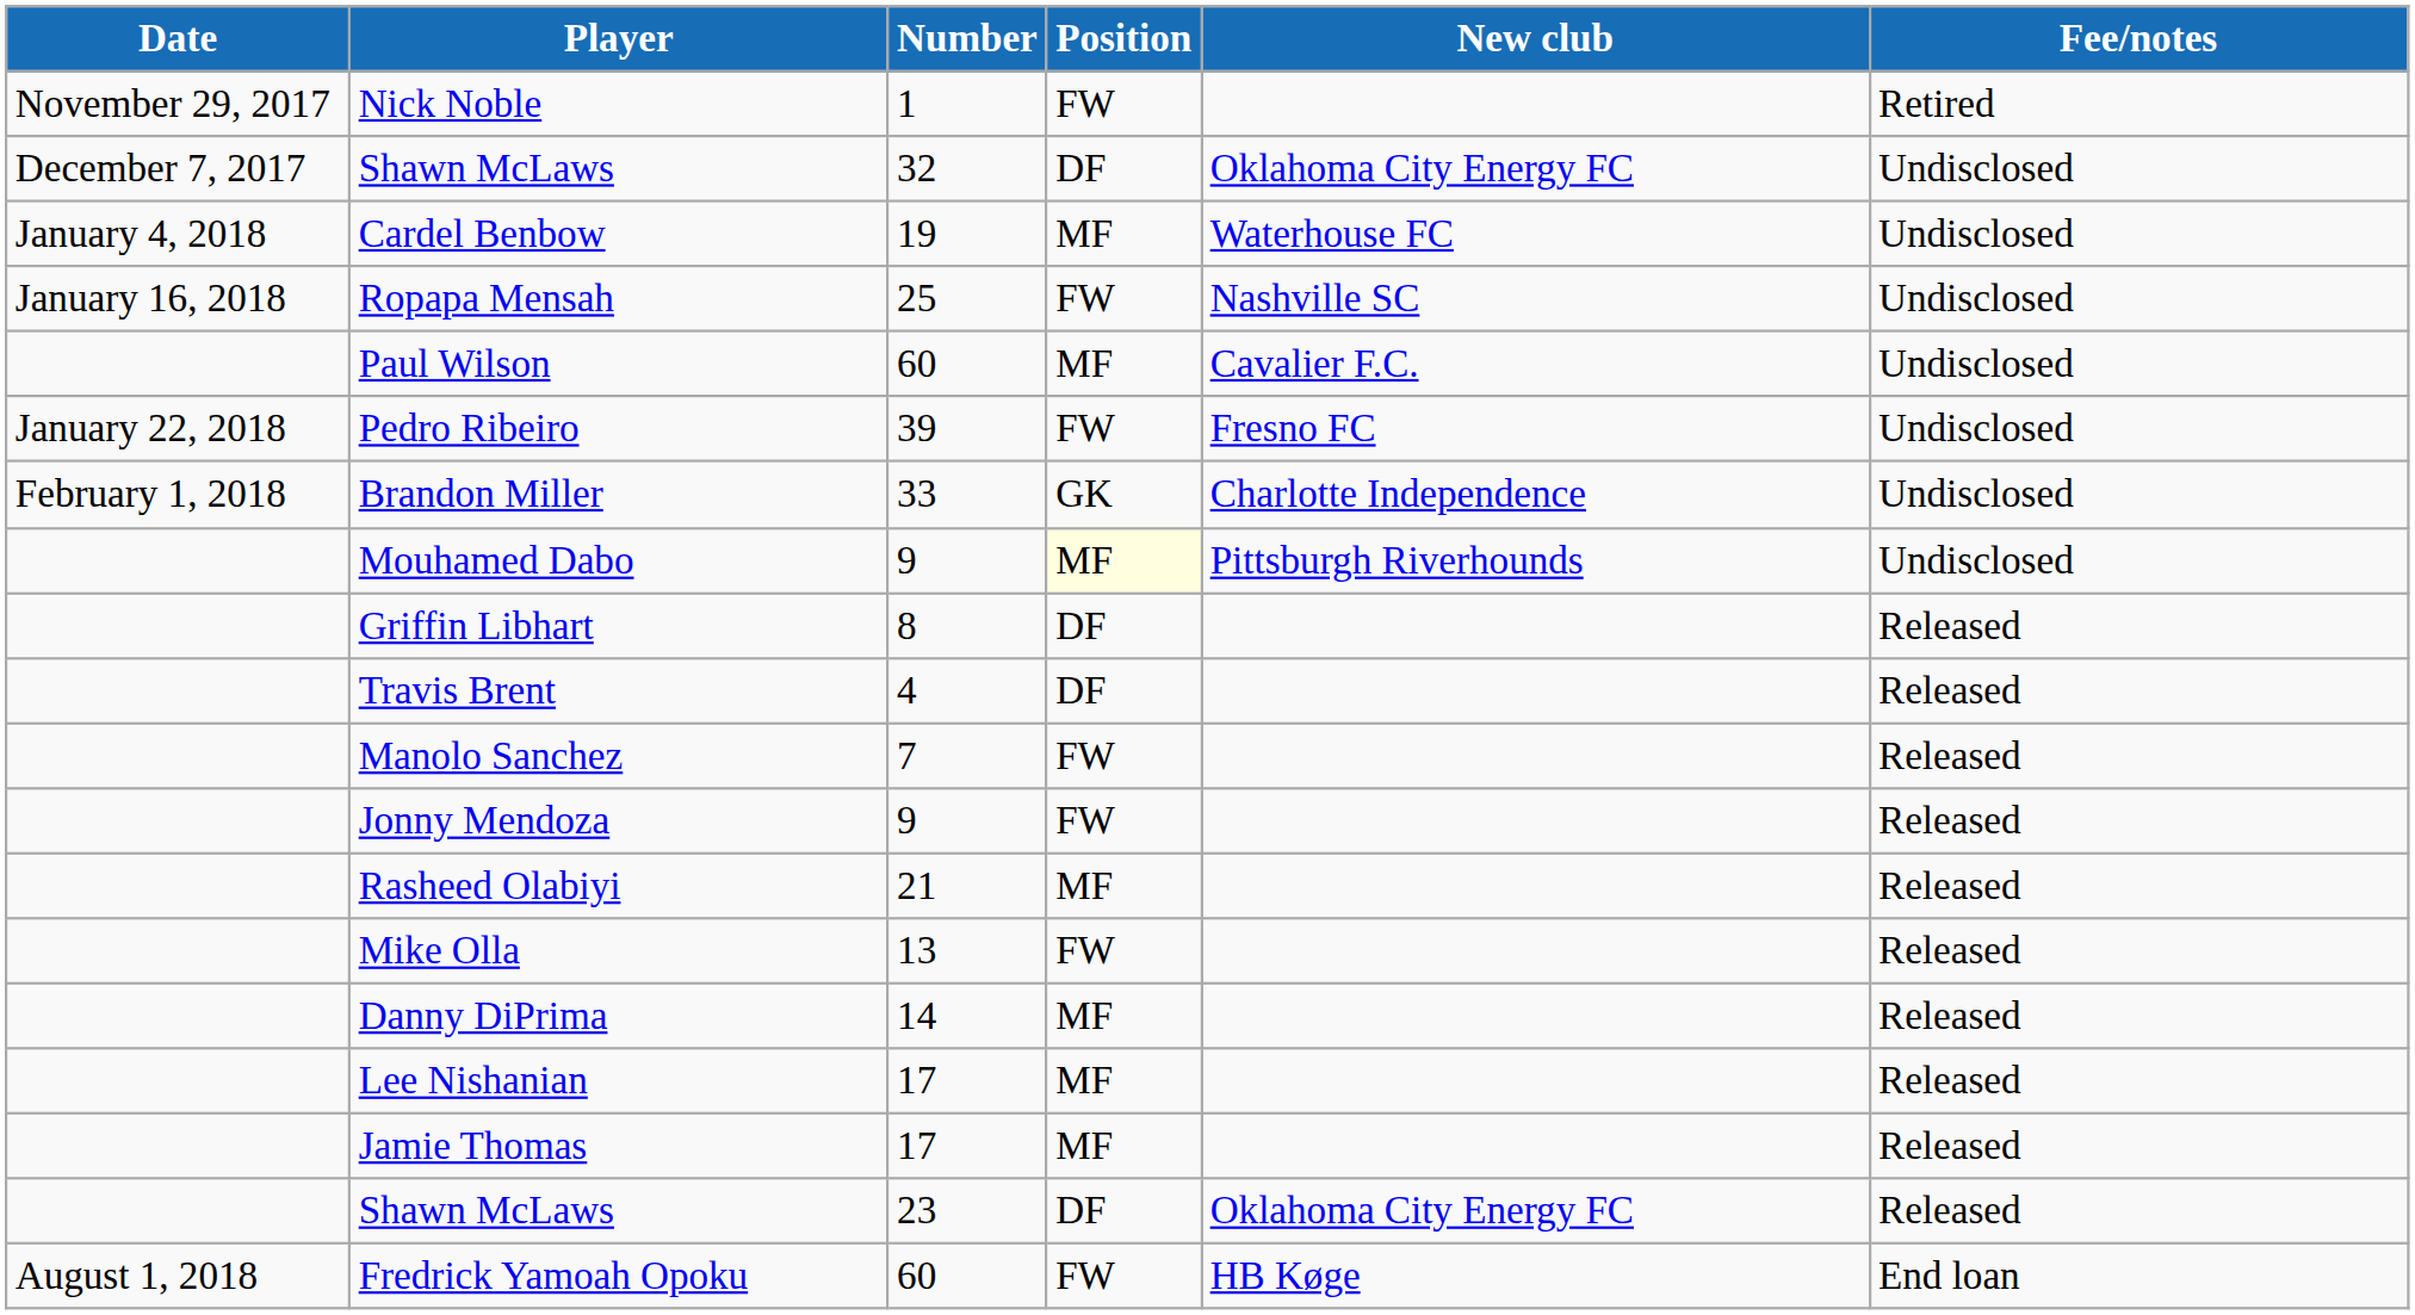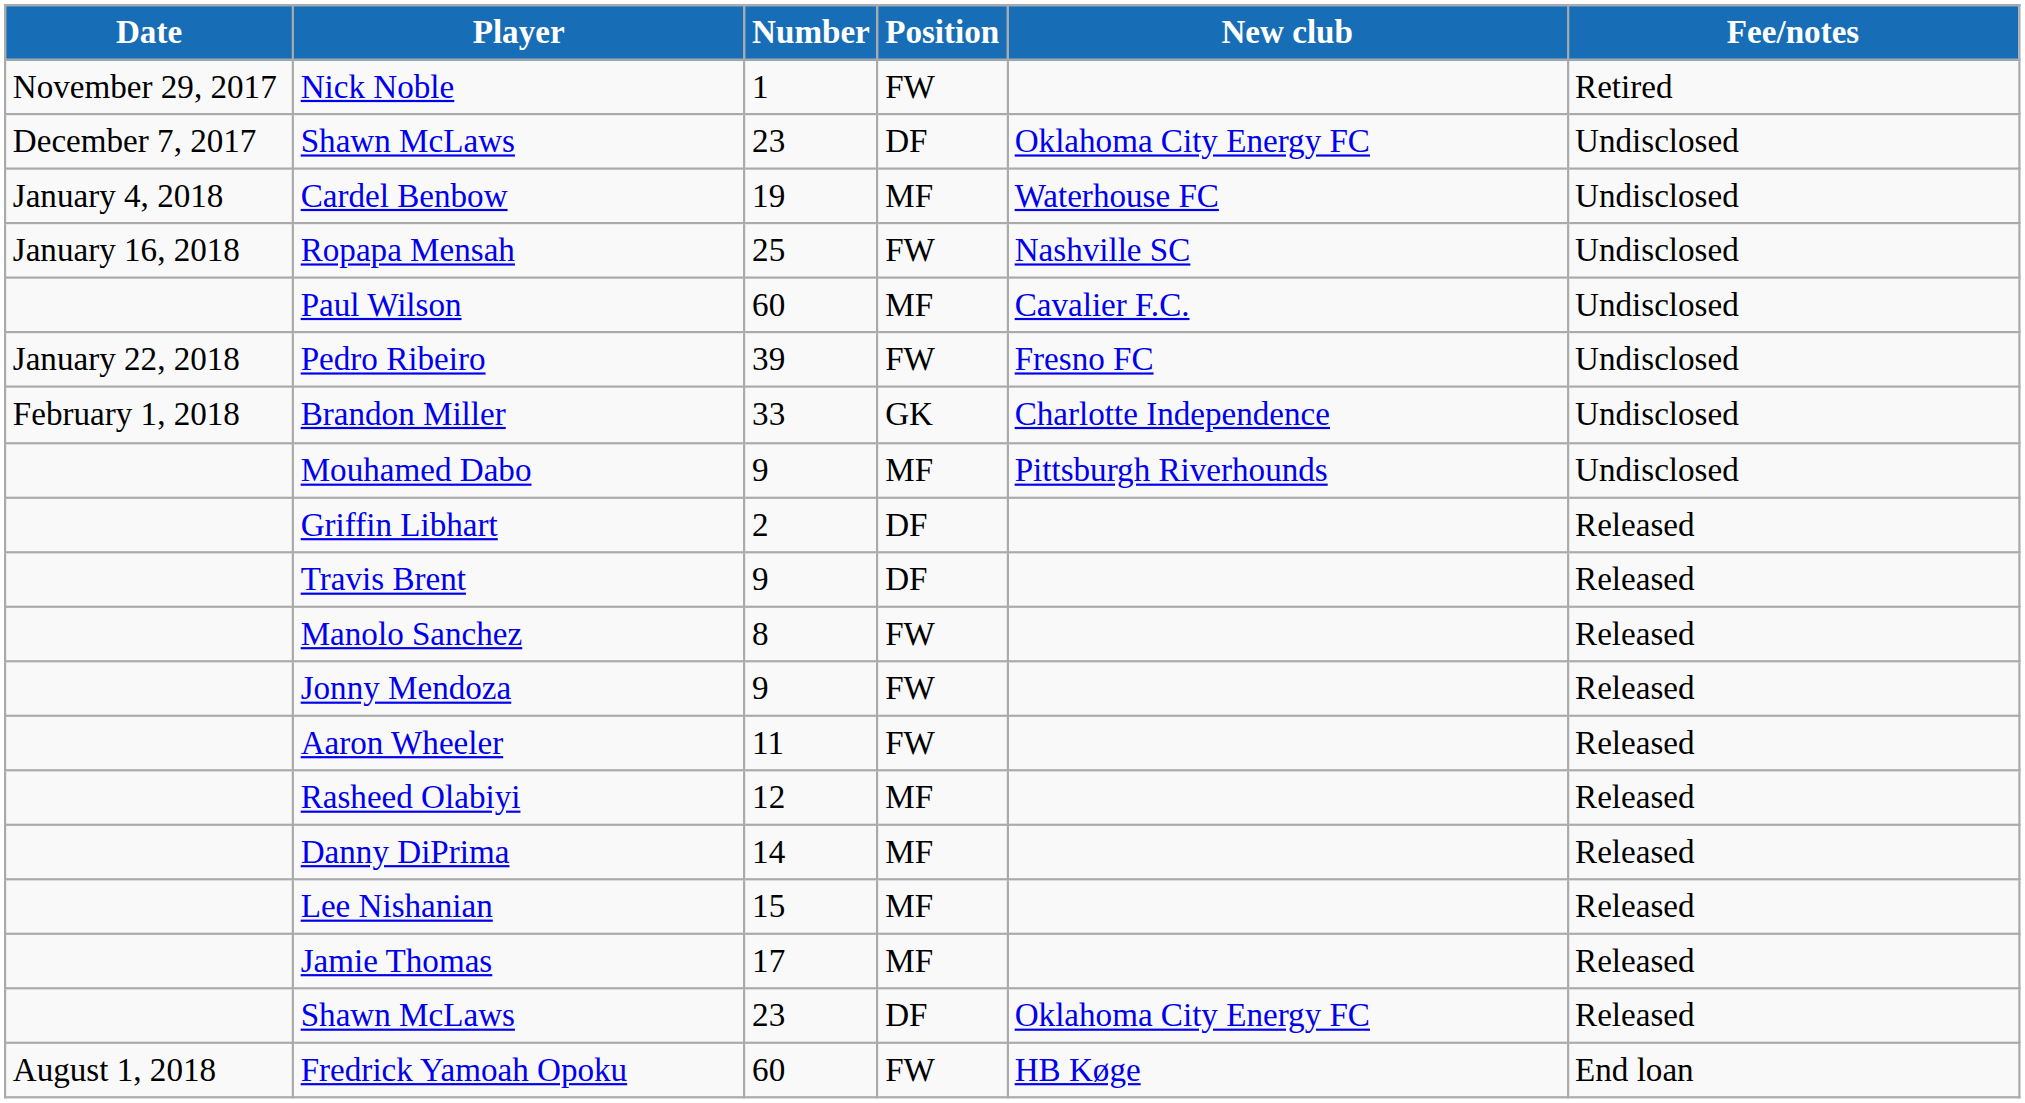 <table class="wikitable" style="text-align:left; font-size:95%;">
 <tr>
 <th style="color:white; background:#176DB6; width:125px;">Date</th>
 <th style="color:white; background:#176DB6; width:200px;">Player</th>
 <th style="color:white; background:#176DB6; width:50px;">Number</th>
 <th style="color:white; background:#176DB6; width:50px;">Position</th>
 <th style="color:white; background:#176DB6; width:250px;">New club</th>
 <th style="color:white; background:#176DB6; width:200px;">Fee/notes</th>
 </tr>
 <tr>
 <td>November 29, 2017</td>
 <td> <a href='#'>Nick Noble</a></td>
 <td>1</td>
 <td>FW</td>
 <td></td>
 <td>Retired</td>
 </tr>
 <tr>
 <td>December 7, 2017</td>
 <td> <a href='#'>Shawn McLaws</a></td>
-<td>32</td>
+<td>23</td>
 <td>DF</td>
 <td> <a href='#'>Oklahoma City Energy FC</a></td>
 <td>Undisclosed</td>
 </tr>
 <tr>
 <td>January 4, 2018</td>
 <td> <a href='#'>Cardel Benbow</a></td>
 <td>19</td>
 <td>MF</td>
 <td> <a href='#'>Waterhouse FC</a></td>
 <td>Undisclosed</td>
 </tr>
 <tr>
 <td>January 16, 2018</td>
 <td> <a href='#'>Ropapa Mensah</a></td>
 <td>25</td>
 <td>FW</td>
 <td> <a href='#'>Nashville SC</a></td>
 <td>Undisclosed</td>
 </tr>
 <tr>
 <td></td>
 <td> <a href='#'>Paul Wilson</a></td>
 <td>60</td>
 <td>MF</td>
 <td> <a href='#'>Cavalier F.C.</a></td>
 <td>Undisclosed</td>
 </tr>
 <tr>
 <td>January 22, 2018</td>
 <td> <a href='#'>Pedro Ribeiro</a></td>
 <td>39</td>
 <td>FW</td>
 <td> <a href='#'>Fresno FC</a></td>
 <td>Undisclosed</td>
 </tr>
 <tr>
 <td>February 1, 2018</td>
 <td> <a href='#'>Brandon Miller</a></td>
 <td>33</td>
 <td>GK</td>
 <td> <a href='#'>Charlotte Independence</a></td>
 <td>Undisclosed</td>
 </tr>
 <tr>
 <td></td>
 <td> <a href='#'>Mouhamed Dabo</a></td>
 <td>9</td>
-<td style="background: lightyellow;">MF</td>
+<td>MF</td>
 <td> <a href='#'>Pittsburgh Riverhounds</a></td>
 <td>Undisclosed</td>
 </tr>
 <tr>
 <td></td>
 <td> <a href='#'>Griffin Libhart</a></td>
-<td>8</td>
+<td>2</td>
 <td>DF</td>
 <td></td>
 <td>Released</td>
 </tr>
 <tr>
 <td></td>
 <td> <a href='#'>Travis Brent</a></td>
-<td>4</td>
+<td>9</td>
 <td>DF</td>
 <td></td>
 <td>Released</td>
 </tr>
 <tr>
 <td></td>
 <td> <a href='#'>Manolo Sanchez</a></td>
-<td>7</td>
+<td>8</td>
 <td>FW</td>
 <td></td>
 <td>Released</td>
 </tr>
 <tr>
 <td></td>
 <td> <a href='#'>Jonny Mendoza</a></td>
 <td>9</td>
 <td>FW</td>
 <td></td>
 <td>Released</td>
 </tr>
 <tr>
 <td></td>
-<td> <a href='#'>Rasheed Olabiyi</a></td>
-<td>21</td>
-<td>MF</td>
+<td> <a href='#'>Aaron Wheeler</a></td>
+<td>11</td>
+<td>FW</td>
 <td></td>
 <td>Released</td>
 </tr>
 <tr>
 <td></td>
-<td> <a href='#'>Mike Olla</a></td>
-<td>13</td>
-<td>FW</td>
+<td> <a href='#'>Rasheed Olabiyi</a></td>
+<td>12</td>
+<td>MF</td>
 <td></td>
 <td>Released</td>
 </tr>
 <tr>
 <td></td>
 <td> <a href='#'>Danny DiPrima</a></td>
 <td>14</td>
 <td>MF</td>
 <td></td>
 <td>Released</td>
 </tr>
 <tr>
 <td></td>
 <td> <a href='#'>Lee Nishanian</a></td>
-<td>17</td>
+<td>15</td>
 <td>MF</td>
 <td></td>
 <td>Released</td>
 </tr>
 <tr>
 <td></td>
 <td> <a href='#'>Jamie Thomas</a></td>
 <td>17</td>
 <td>MF</td>
 <td></td>
 <td>Released</td>
 </tr>
 <tr>
 <td></td>
 <td> <a href='#'>Shawn McLaws</a></td>
 <td>23</td>
 <td>DF</td>
 <td> <a href='#'>Oklahoma City Energy FC</a></td>
 <td>Released</td>
 </tr>
 <tr>
 <td>August 1, 2018</td>
 <td> <a href='#'>Fredrick Yamoah Opoku</a></td>
 <td>60</td>
 <td>FW</td>
 <td> <a href='#'>HB Køge</a></td>
 <td>End loan</td>
 </tr>
 </table>
